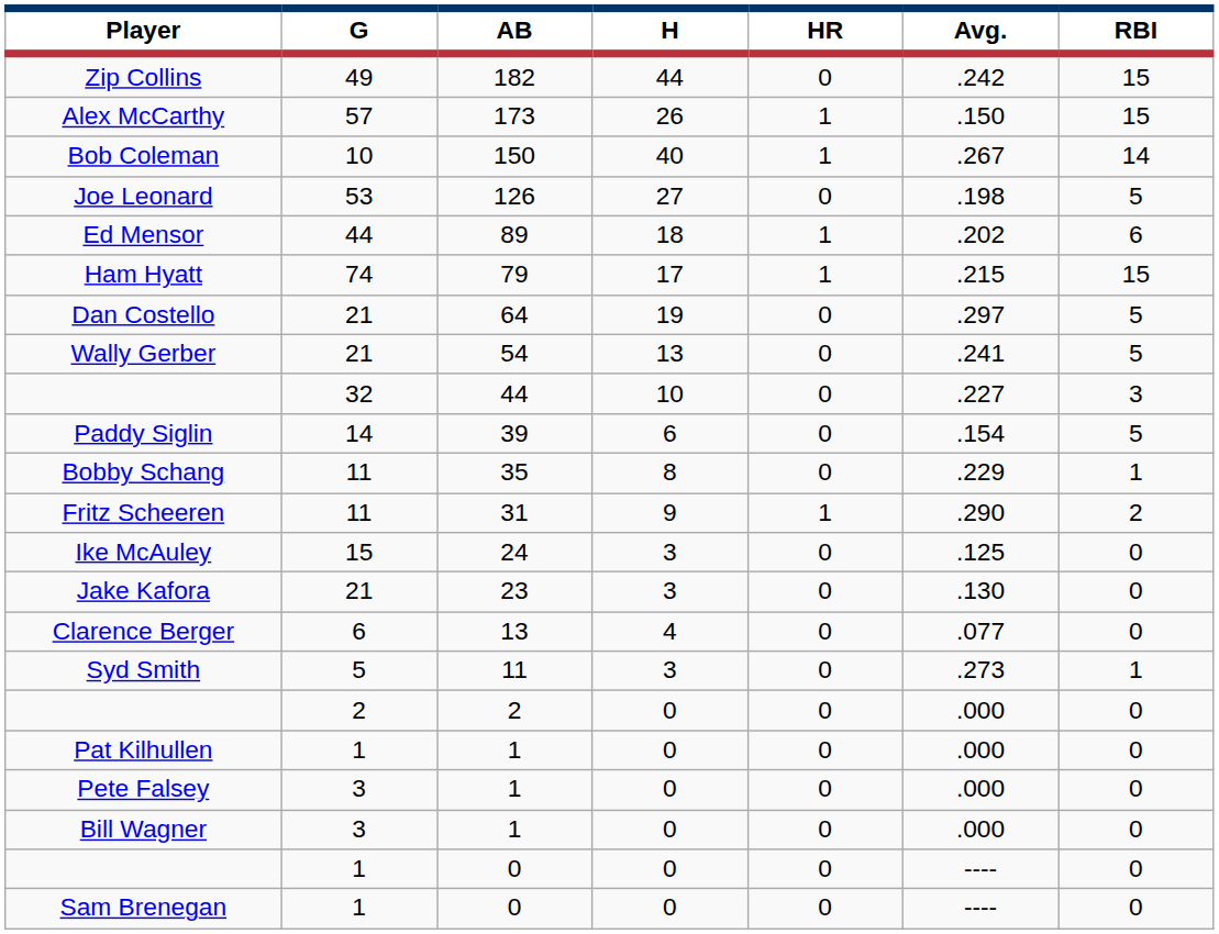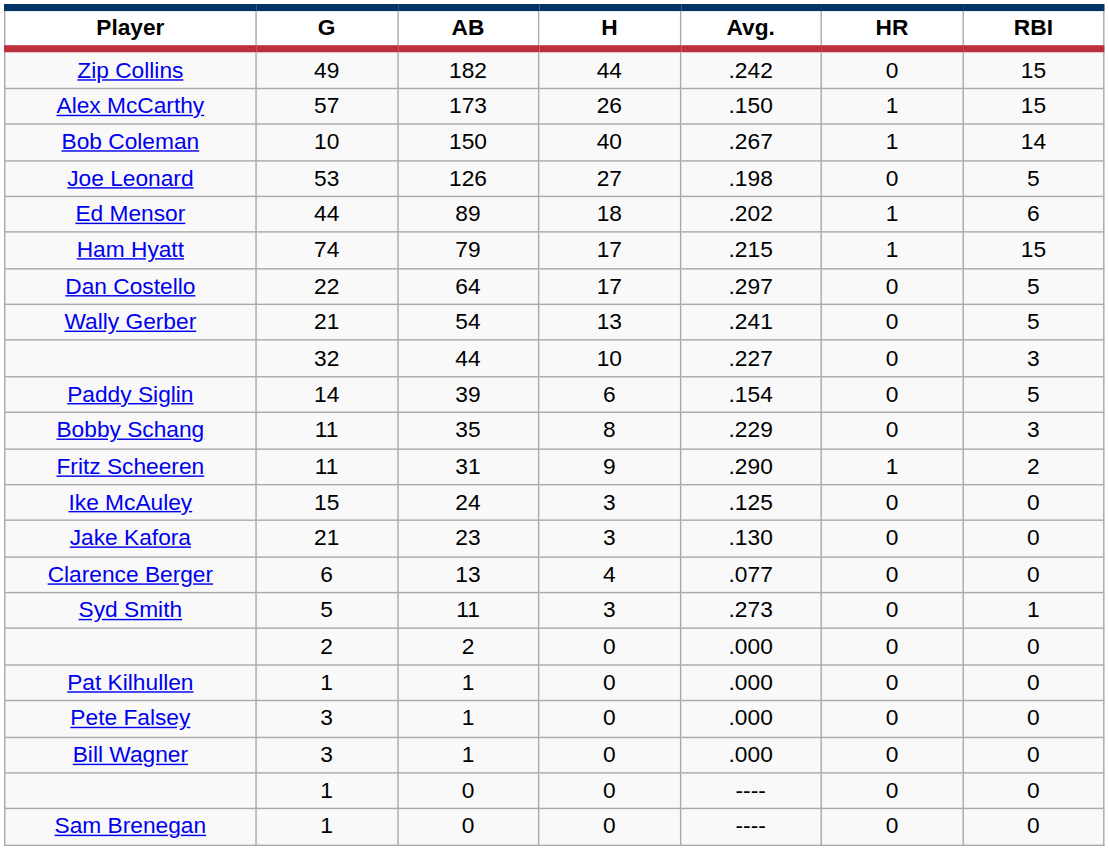 <table class="wikitable sortable">
 <tr>
 <th style="background:#FFFFFF; border-top:#023465 5px solid; border-bottom:#ba313c 5px solid;" width="16%">Player</th>
 <th style="background:#FFFFFF; border-top:#023465 5px solid; border-bottom:#ba313c 5px solid;" width="9%">G</th>
 <th style="background:#FFFFFF; border-top:#023465 5px solid; border-bottom:#ba313c 5px solid;" width="9%">AB</th>
 <th style="background:#FFFFFF; border-top:#023465 5px solid; border-bottom:#ba313c 5px solid;" width="9%">H</th>
+<th style="background:#FFFFFF; border-top:#023465 5px solid; border-bottom:#ba313c 5px solid;" width="9%">Avg.</th>
 <th style="background:#FFFFFF; border-top:#023465 5px solid; border-bottom:#ba313c 5px solid;" width="9%">HR</th>
-<th style="background:#FFFFFF; border-top:#023465 5px solid; border-bottom:#ba313c 5px solid;" width="9%">Avg.</th>
 <th style="background:#FFFFFF; border-top:#023465 5px solid; border-bottom:#ba313c 5px solid;" width="9%">RBI</th>
 </tr>
 <tr align="center">
 <td><a href='#'>Zip Collins</a></td>
 <td>49</td>
 <td>182</td>
 <td>44</td>
+<td>.242</td>
 <td>0</td>
-<td>.242</td>
 <td>15</td>
 </tr>
 <tr align=center>
 <td><a href='#'>Alex McCarthy</a></td>
 <td>57</td>
 <td>173</td>
 <td>26</td>
+<td>.150</td>
 <td>1</td>
-<td>.150</td>
 <td>15</td>
 </tr>
 <tr align=center>
 <td><a href='#'>Bob Coleman</a></td>
 <td>10</td>
 <td>150</td>
 <td>40</td>
+<td>.267</td>
 <td>1</td>
-<td>.267</td>
 <td>14</td>
 </tr>
 <tr align=center>
 <td><a href='#'>Joe Leonard</a></td>
 <td>53</td>
 <td>126</td>
 <td>27</td>
+<td>.198</td>
 <td>0</td>
-<td>.198</td>
 <td>5</td>
 </tr>
 <tr align=center>
 <td><a href='#'>Ed Mensor</a></td>
 <td>44</td>
 <td>89</td>
 <td>18</td>
+<td>.202</td>
 <td>1</td>
-<td>.202</td>
 <td>6</td>
 </tr>
 <tr align=center>
 <td><a href='#'>Ham Hyatt</a></td>
 <td>74</td>
 <td>79</td>
 <td>17</td>
+<td>.215</td>
 <td>1</td>
-<td>.215</td>
 <td>15</td>
 </tr>
 <tr align=center>
 <td><a href='#'>Dan Costello</a></td>
-<td>21</td>
+<td>22</td>
 <td>64</td>
-<td>19</td>
+<td>17</td>
+<td>.297</td>
 <td>0</td>
-<td>.297</td>
 <td>5</td>
 </tr>
 <tr align=center>
 <td><a href='#'>Wally Gerber</a></td>
 <td>21</td>
 <td>54</td>
 <td>13</td>
+<td>.241</td>
 <td>0</td>
-<td>.241</td>
 <td>5</td>
 </tr>
 <tr align=center>
 <td></td>
 <td>32</td>
 <td>44</td>
 <td>10</td>
+<td>.227</td>
 <td>0</td>
-<td>.227</td>
 <td>3</td>
 </tr>
 <tr align="center">
 <td><a href='#'>Paddy Siglin</a></td>
 <td>14</td>
 <td>39</td>
 <td>6</td>
+<td>.154</td>
 <td>0</td>
-<td>.154</td>
 <td>5</td>
 </tr>
 <tr align=center>
 <td><a href='#'>Bobby Schang</a></td>
 <td>11</td>
 <td>35</td>
 <td>8</td>
+<td>.229</td>
 <td>0</td>
-<td>.229</td>
-<td>1</td>
+<td>3</td>
 </tr>
 <tr align=center>
 <td><a href='#'>Fritz Scheeren</a></td>
 <td>11</td>
 <td>31</td>
 <td>9</td>
+<td>.290</td>
 <td>1</td>
-<td>.290</td>
 <td>2</td>
 </tr>
 <tr align=center>
 <td><a href='#'>Ike McAuley</a></td>
 <td>15</td>
 <td>24</td>
 <td>3</td>
+<td>.125</td>
 <td>0</td>
-<td>.125</td>
 <td>0</td>
 </tr>
 <tr align=center>
 <td><a href='#'>Jake Kafora</a></td>
 <td>21</td>
 <td>23</td>
 <td>3</td>
+<td>.130</td>
 <td>0</td>
-<td>.130</td>
 <td>0</td>
 </tr>
 <tr align=center>
 <td><a href='#'>Clarence Berger</a></td>
 <td>6</td>
 <td>13</td>
 <td>4</td>
+<td>.077</td>
 <td>0</td>
-<td>.077</td>
 <td>0</td>
 </tr>
 <tr align=center>
 <td><a href='#'>Syd Smith</a></td>
 <td>5</td>
 <td>11</td>
 <td>3</td>
+<td>.273</td>
 <td>0</td>
-<td>.273</td>
 <td>1</td>
 </tr>
 <tr align=center>
 <td></td>
 <td>2</td>
 <td>2</td>
 <td>0</td>
+<td>.000</td>
 <td>0</td>
-<td>.000</td>
 <td>0</td>
 </tr>
 <tr align="center">
 <td><a href='#'>Pat Kilhullen</a></td>
 <td>1</td>
 <td>1</td>
 <td>0</td>
+<td>.000</td>
 <td>0</td>
-<td>.000</td>
 <td>0</td>
 </tr>
 <tr align=center>
 <td><a href='#'>Pete Falsey</a></td>
 <td>3</td>
 <td>1</td>
 <td>0</td>
+<td>.000</td>
 <td>0</td>
-<td>.000</td>
 <td>0</td>
 </tr>
 <tr align=center>
 <td><a href='#'>Bill Wagner</a></td>
 <td>3</td>
 <td>1</td>
 <td>0</td>
+<td>.000</td>
 <td>0</td>
-<td>.000</td>
 <td>0</td>
 </tr>
 <tr align=center>
 <td></td>
 <td>1</td>
 <td>0</td>
 <td>0</td>
+<td>----</td>
 <td>0</td>
-<td>----</td>
 <td>0</td>
 </tr>
 <tr align="center">
 <td><a href='#'>Sam Brenegan</a></td>
 <td>1</td>
 <td>0</td>
 <td>0</td>
+<td>----</td>
 <td>0</td>
-<td>----</td>
 <td>0</td>
 </tr>
 </table>
